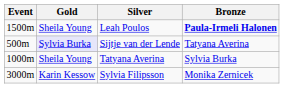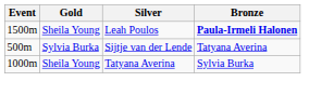 <table class="wikitable">
 <tr>
 <th>Event</th>
 <th>Gold<br></th>
 <th>Silver<br></th>
 <th>Bronze<br></th>
 </tr>
 <tr>
 <td>1500m</td>
 <td><a href='#'>Sheila Young</a></td>
 <td><a href='#'>Leah Poulos</a></td>
 <td><strong><a href='#'>Paula-Irmeli Halonen</a></strong></td>
 </tr>
 <tr>
 <td>500m</td>
-<td style="background: lavender;"><a href='#'>Sylvia Burka</a></td>
+<td><a href='#'>Sylvia Burka</a></td>
 <td><a href='#'>Sijtje van der Lende</a></td>
 <td><a href='#'>Tatyana Averina</a></td>
 </tr>
 <tr>
 <td>1000m</td>
 <td><a href='#'>Sheila Young</a></td>
 <td><a href='#'>Tatyana Averina</a></td>
 <td><a href='#'>Sylvia Burka</a></td>
 </tr>
-<tr>
-<td>3000m</td>
-<td><a href='#'>Karin Kessow</a></td>
-<td><a href='#'>Sylvia Filipsson</a></td>
-<td><a href='#'>Monika Zernicek</a></td>
-</tr>
 </table>
